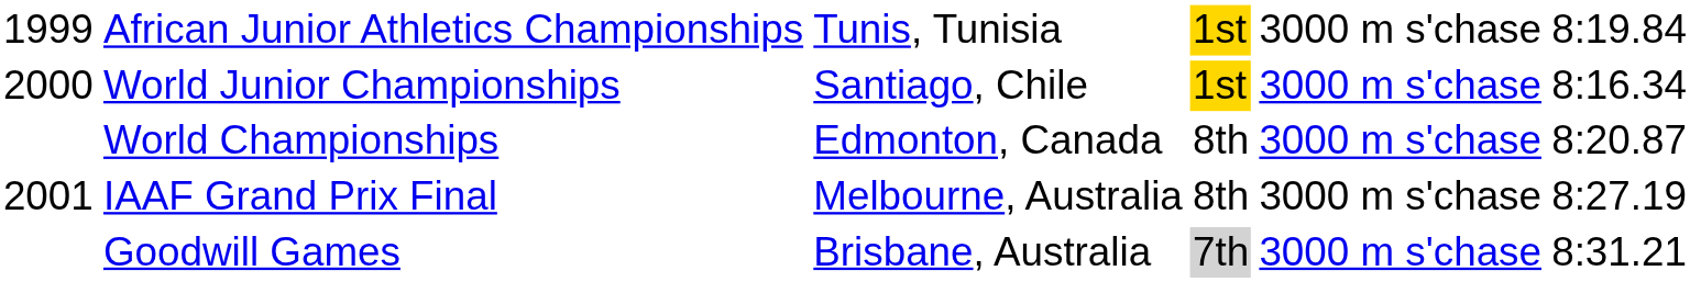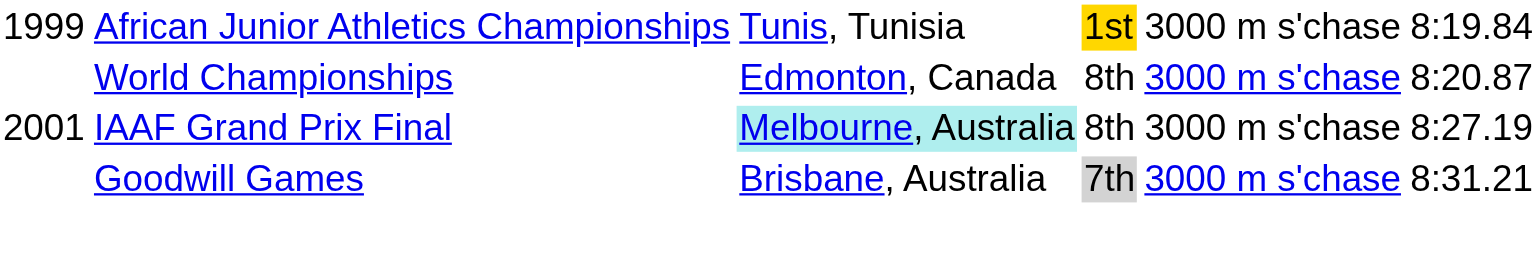 <table>
 <tr>
 <td>1999</td>
 <td><a href='#'>African Junior Athletics Championships</a></td>
 <td><a href='#'>Tunis</a>, Tunisia</td>
 <td bgcolor=gold>1st</td>
 <td>3000 m s'chase</td>
 <td>8:19.84 </td>
-</tr>
-<tr>
-<td>2000</td>
-<td><a href='#'>World Junior Championships</a></td>
-<td><a href='#'>Santiago</a>, Chile</td>
-<td bgcolor=gold>1st</td>
-<td><a href='#'>3000 m s'chase</a></td>
-<td>8:16.34 </td>
 </tr>
 <tr>
 <td rowspan=3>2001</td>
 <td><a href='#'>World Championships</a></td>
 <td><a href='#'>Edmonton</a>, Canada</td>
 <td>8th</td>
 <td><a href='#'>3000 m s'chase</a></td>
 <td>8:20.87</td>
 </tr>
 <tr>
 <td><a href='#'>IAAF Grand Prix Final</a></td>
-<td><a href='#'>Melbourne</a>, Australia</td>
+<td style="background: paleturquoise;"><a href='#'>Melbourne</a>, Australia</td>
 <td>8th</td>
 <td>3000 m s'chase</td>
 <td>8:27.19</td>
 </tr>
 <tr>
 <td><a href='#'>Goodwill Games</a></td>
 <td><a href='#'>Brisbane</a>, Australia</td>
 <td style="background: lightgrey;">7th</td>
 <td><a href='#'>3000 m s'chase</a></td>
 <td>8:31.21</td>
 </tr>
 </table>
